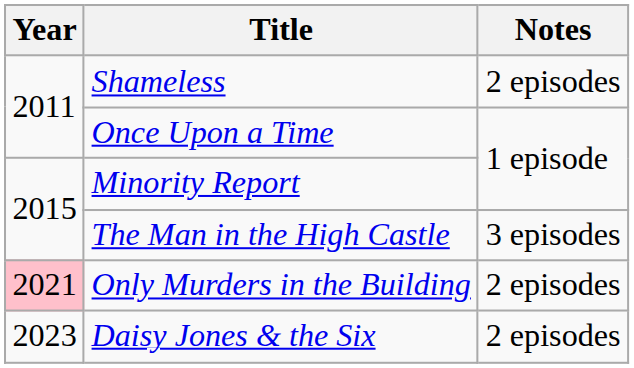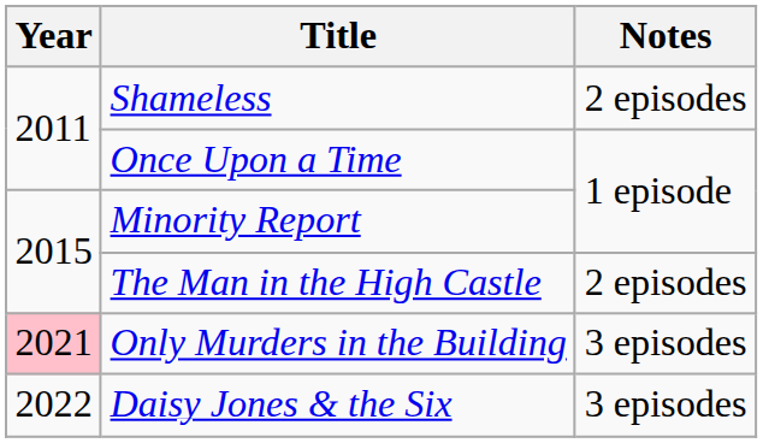 <table class="wikitable">
 <tr>
 <th>Year</th>
 <th>Title</th>
 <th>Notes</th>
 </tr>
 <tr>
 <td rowspan=2>2011</td>
 <td><em><a href='#'>Shameless</a></em></td>
 <td>2 episodes</td>
 </tr>
 <tr>
 <td><em><a href='#'>Once Upon a Time</a></em></td>
 <td rowspan=2>1 episode</td>
 </tr>
 <tr>
 <td rowspan=2>2015</td>
 <td><em><a href='#'>Minority Report</a></em></td>
 </tr>
 <tr>
 <td><em><a href='#'>The Man in the High Castle</a></em></td>
-<td>3 episodes</td>
+<td>2 episodes</td>
 </tr>
 <tr>
 <td style="background: pink;">2021</td>
 <td><em><a href='#'>Only Murders in the Building</a></em></td>
-<td>2 episodes</td>
+<td>3 episodes</td>
 </tr>
 <tr>
-<td>2023</td>
+<td>2022</td>
 <td><em><a href='#'>Daisy Jones & the Six</a></em></td>
-<td>2 episodes</td>
+<td>3 episodes</td>
 </tr>
 </table>
